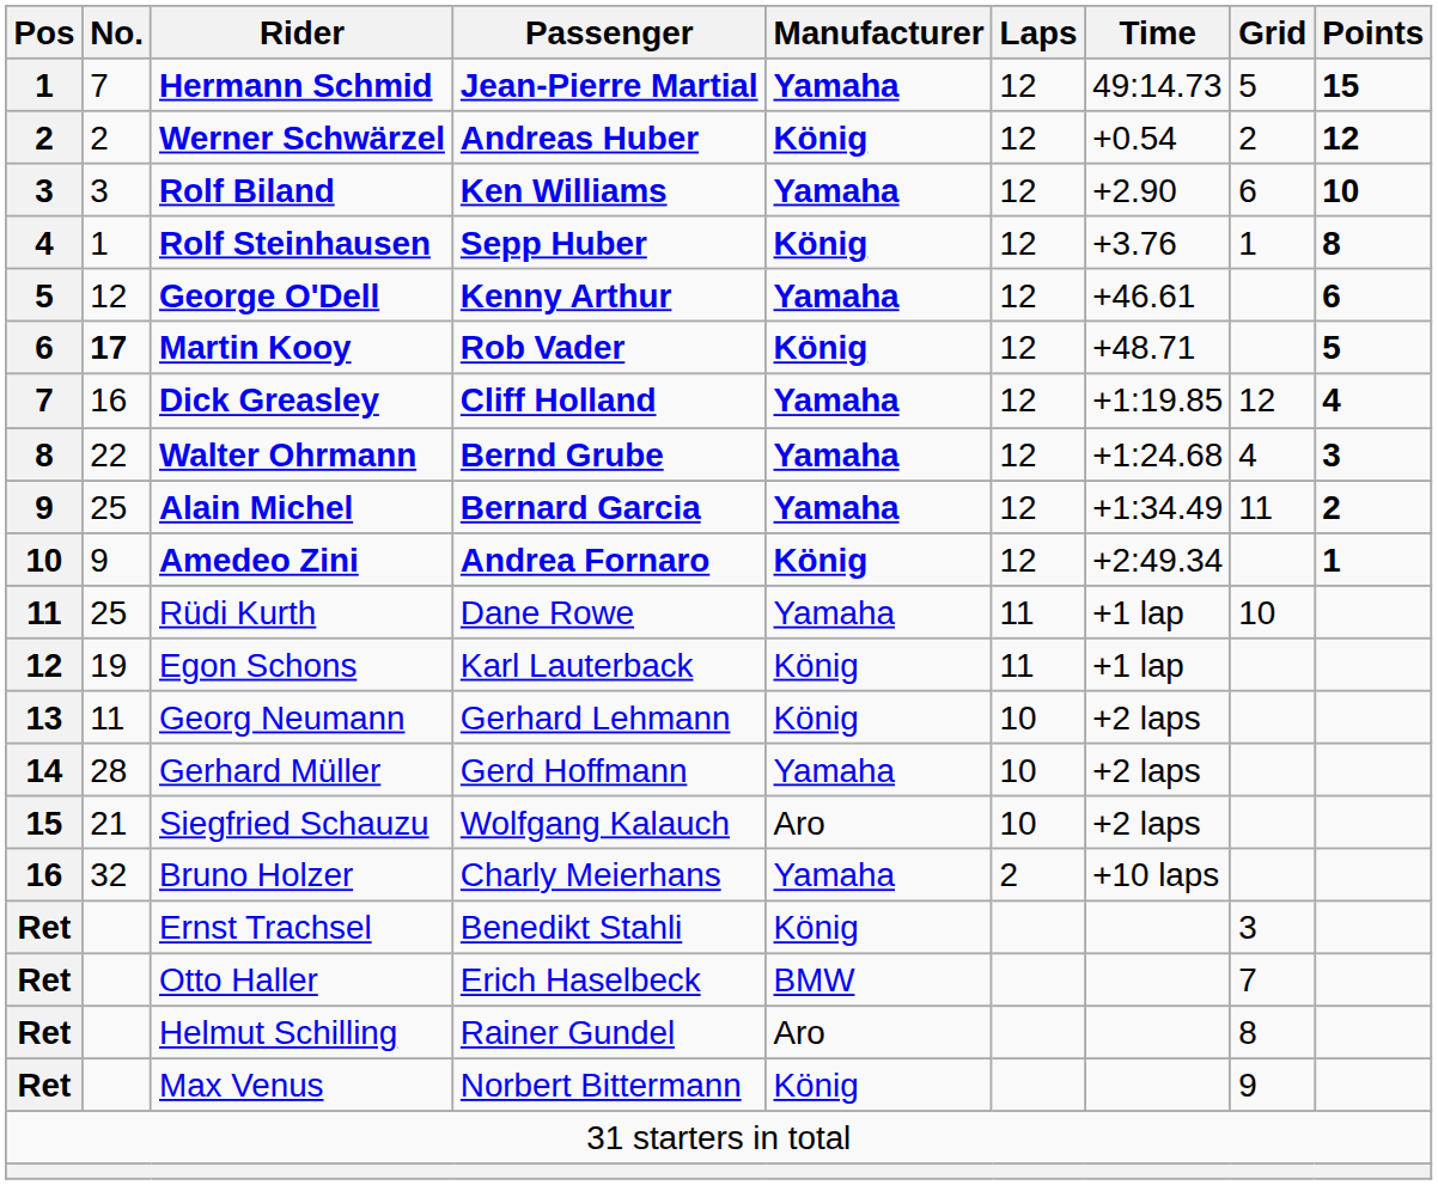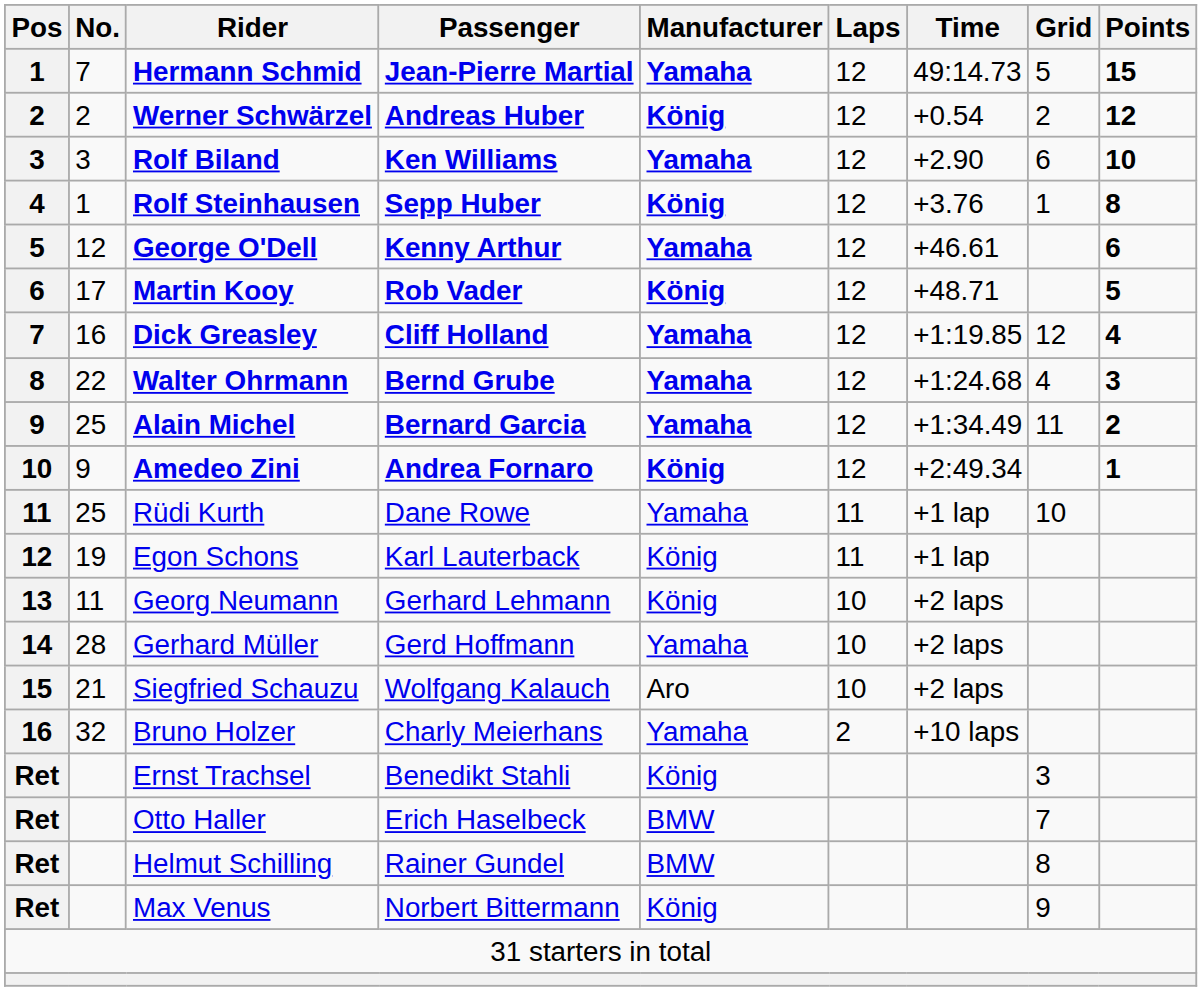 <table class="wikitable" style="font-size: 95%;">
 <tr>
 <th>Pos</th>
 <th>No.</th>
 <th>Rider</th>
 <th>Passenger</th>
 <th>Manufacturer</th>
 <th>Laps</th>
 <th>Time</th>
 <th>Grid</th>
 <th>Points</th>
 </tr>
 <tr>
 <th>1</th>
 <td>7</td>
 <td> <strong><a href='#'>Hermann Schmid</a></strong></td>
 <td> <strong><a href='#'>Jean-Pierre Martial</a></strong></td>
 <td><strong><a href='#'>Yamaha</a></strong></td>
 <td>12</td>
 <td>49:14.73</td>
 <td>5</td>
 <td><strong>15</strong></td>
 </tr>
 <tr>
 <th>2</th>
 <td>2</td>
 <td> <strong><a href='#'>Werner Schwärzel</a></strong></td>
 <td> <strong><a href='#'>Andreas Huber</a></strong></td>
 <td><strong><a href='#'>König</a></strong></td>
 <td>12</td>
 <td>+0.54</td>
 <td>2</td>
 <td><strong>12</strong></td>
 </tr>
 <tr>
 <th>3</th>
 <td>3</td>
 <td> <strong><a href='#'>Rolf Biland</a></strong></td>
 <td> <strong><a href='#'>Ken Williams</a></strong></td>
 <td><strong><a href='#'>Yamaha</a></strong></td>
 <td>12</td>
 <td>+2.90</td>
 <td>6</td>
 <td><strong>10</strong></td>
 </tr>
 <tr>
 <th>4</th>
 <td>1</td>
 <td> <strong><a href='#'>Rolf Steinhausen</a></strong></td>
 <td> <strong><a href='#'>Sepp Huber</a></strong></td>
 <td><strong><a href='#'>König</a></strong></td>
 <td>12</td>
 <td>+3.76</td>
 <td>1</td>
 <td><strong>8</strong></td>
 </tr>
 <tr>
 <th>5</th>
 <td>12</td>
 <td> <strong><a href='#'>George O'Dell</a></strong></td>
 <td> <strong><a href='#'>Kenny Arthur</a></strong></td>
 <td><strong><a href='#'>Yamaha</a></strong></td>
 <td>12</td>
 <td>+46.61</td>
 <td></td>
 <td><strong>6</strong></td>
 </tr>
 <tr>
 <th>6</th>
-<td><strong>17</strong></td>
+<td>17</td>
 <td> <strong><a href='#'>Martin Kooy</a></strong></td>
 <td> <strong><a href='#'>Rob Vader</a></strong></td>
 <td><strong><a href='#'>König</a></strong></td>
 <td>12</td>
 <td>+48.71</td>
 <td></td>
 <td><strong>5</strong></td>
 </tr>
 <tr>
 <th>7</th>
 <td>16</td>
 <td> <strong><a href='#'>Dick Greasley</a></strong></td>
 <td> <strong><a href='#'>Cliff Holland</a></strong></td>
 <td><strong><a href='#'>Yamaha</a></strong></td>
 <td>12</td>
 <td>+1:19.85</td>
 <td>12</td>
 <td><strong>4</strong></td>
 </tr>
 <tr>
 <th>8</th>
 <td>22</td>
 <td> <strong><a href='#'>Walter Ohrmann</a></strong></td>
 <td> <strong><a href='#'>Bernd Grube</a></strong></td>
 <td><strong><a href='#'>Yamaha</a></strong></td>
 <td>12</td>
 <td>+1:24.68</td>
 <td>4</td>
 <td><strong>3</strong></td>
 </tr>
 <tr>
 <th>9</th>
 <td>25</td>
 <td> <strong><a href='#'>Alain Michel</a></strong></td>
 <td> <strong><a href='#'>Bernard Garcia</a></strong></td>
 <td><strong><a href='#'>Yamaha</a></strong></td>
 <td>12</td>
 <td>+1:34.49</td>
 <td>11</td>
 <td><strong>2</strong></td>
 </tr>
 <tr>
 <th>10</th>
 <td>9</td>
 <td> <strong><a href='#'>Amedeo Zini</a></strong></td>
 <td> <strong><a href='#'>Andrea Fornaro</a></strong></td>
 <td><strong><a href='#'>König</a></strong></td>
 <td>12</td>
 <td>+2:49.34</td>
 <td></td>
 <td><strong>1</strong></td>
 </tr>
 <tr>
 <th>11</th>
 <td>25</td>
 <td> <a href='#'>Rüdi Kurth</a></td>
 <td> <a href='#'>Dane Rowe</a></td>
 <td><a href='#'>Yamaha</a></td>
 <td>11</td>
 <td>+1 lap</td>
 <td>10</td>
 <td></td>
 </tr>
 <tr>
 <th>12</th>
 <td>19</td>
 <td> <a href='#'>Egon Schons</a></td>
 <td> <a href='#'>Karl Lauterback</a></td>
 <td><a href='#'>König</a></td>
 <td>11</td>
 <td>+1 lap</td>
 <td></td>
 <td></td>
 </tr>
 <tr>
 <th>13</th>
 <td>11</td>
 <td> <a href='#'>Georg Neumann</a></td>
 <td> <a href='#'>Gerhard Lehmann</a></td>
 <td><a href='#'>König</a></td>
 <td>10</td>
 <td>+2 laps</td>
 <td></td>
 <td></td>
 </tr>
 <tr>
 <th>14</th>
 <td>28</td>
 <td> <a href='#'>Gerhard Müller</a></td>
 <td> <a href='#'>Gerd Hoffmann</a></td>
 <td><a href='#'>Yamaha</a></td>
 <td>10</td>
 <td>+2 laps</td>
 <td></td>
 <td></td>
 </tr>
 <tr>
 <th>15</th>
 <td>21</td>
 <td> <a href='#'>Siegfried Schauzu</a></td>
 <td> <a href='#'>Wolfgang Kalauch</a></td>
 <td>Aro</td>
 <td>10</td>
 <td>+2 laps</td>
 <td></td>
 <td></td>
 </tr>
 <tr>
 <th>16</th>
 <td>32</td>
 <td> <a href='#'>Bruno Holzer</a></td>
 <td> <a href='#'>Charly Meierhans</a></td>
 <td><a href='#'>Yamaha</a></td>
 <td>2</td>
 <td>+10 laps</td>
 <td></td>
 <td></td>
 </tr>
 <tr>
 <th>Ret</th>
 <td></td>
 <td> <a href='#'>Ernst Trachsel</a></td>
 <td> <a href='#'>Benedikt Stahli</a></td>
 <td><a href='#'>König</a></td>
 <td></td>
 <td></td>
 <td>3</td>
 <td></td>
 </tr>
 <tr>
 <th>Ret</th>
 <td></td>
 <td> <a href='#'>Otto Haller</a></td>
 <td> <a href='#'>Erich Haselbeck</a></td>
 <td><a href='#'>BMW</a></td>
 <td></td>
 <td></td>
 <td>7</td>
 <td></td>
 </tr>
 <tr>
 <th>Ret</th>
 <td></td>
 <td> <a href='#'>Helmut Schilling</a></td>
 <td> <a href='#'>Rainer Gundel</a></td>
-<td>Aro</td>
+<td><a href='#'>BMW</a></td>
 <td></td>
 <td></td>
 <td>8</td>
 <td></td>
 </tr>
 <tr>
 <th>Ret</th>
 <td></td>
 <td> <a href='#'>Max Venus</a></td>
 <td> <a href='#'>Norbert Bittermann</a></td>
 <td><a href='#'>König</a></td>
 <td></td>
 <td></td>
 <td>9</td>
 <td></td>
 </tr>
 <tr>
 <td colspan=9 align=center>31 starters in total</td>
 </tr>
 <tr>
 <th colspan=9></th>
 </tr>
 </table>
